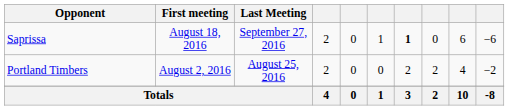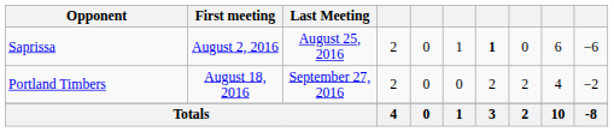 <table class="wikitable">
 <tr>
 <th width="200">Opponent</th>
 <th width="100">First meeting</th>
 <th width="100">Last Meeting</th>
 <th width="30"></th>
 <th width="30"></th>
 <th width="30"></th>
 <th width="30"></th>
 <th width="30"></th>
 <th width="30"></th>
 <th width="30"></th>
 </tr>
 <tr align="center">
 <td align="left"> <a href='#'>Saprissa</a></td>
-<td><a href='#'>August 18, 2016</a></td>
-<td><a href='#'>September 27, 2016</a></td>
+<td><a href='#'>August 2, 2016</a></td>
+<td><a href='#'>August 25, 2016</a></td>
 <td>2</td>
 <td>0</td>
 <td>1</td>
 <td><strong>1</strong></td>
 <td>0</td>
 <td>6</td>
 <td>−6</td>
 </tr>
 <tr align="center">
 <td align="left"> <a href='#'>Portland Timbers</a></td>
-<td><a href='#'>August 2, 2016</a></td>
-<td><a href='#'>August 25, 2016</a></td>
+<td><a href='#'>August 18, 2016</a></td>
+<td><a href='#'>September 27, 2016</a></td>
 <td>2</td>
 <td>0</td>
 <td>0</td>
 <td>2</td>
 <td>2</td>
 <td>4</td>
 <td>−2</td>
 </tr>
 <tr>
 </tr>
 <tr align="center">
 </tr>
 <tr>
 <th colspan="3">Totals</th>
 <th>4</th>
 <th>0</th>
 <th>1</th>
 <th>3</th>
 <th>2</th>
 <th>10</th>
 <th>-8</th>
 </tr>
 </table>
